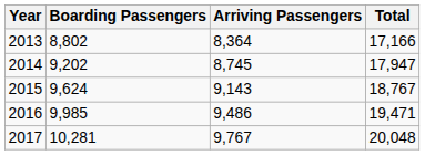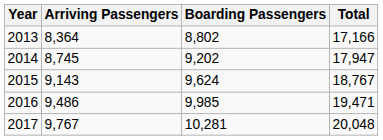 <table class="wikitable">
 <tr>
 <th>Year</th>
+<th>Arriving Passengers</th>
 <th>Boarding Passengers</th>
-<th>Arriving Passengers</th>
 <th>Total</th>
 </tr>
 <tr>
 <td>2013</td>
+<td>8,364</td>
 <td>8,802</td>
-<td>8,364</td>
 <td>17,166</td>
 </tr>
 <tr>
 <td>2014</td>
+<td>8,745</td>
 <td>9,202</td>
-<td>8,745</td>
 <td>17,947</td>
 </tr>
 <tr>
 <td>2015</td>
+<td>9,143</td>
 <td>9,624</td>
-<td>9,143</td>
 <td>18,767</td>
 </tr>
 <tr>
 <td>2016</td>
+<td>9,486</td>
 <td>9,985</td>
-<td>9,486</td>
 <td>19,471</td>
 </tr>
 <tr>
 <td>2017</td>
+<td>9,767</td>
 <td>10,281</td>
-<td>9,767</td>
 <td>20,048</td>
 </tr>
 </table>
